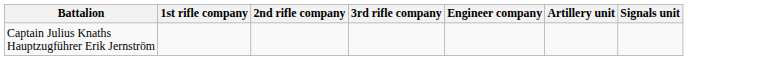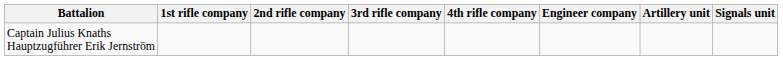 <table class="wikitable">
 <tr>
 <th>Battalion</th>
 <th>1st rifle company</th>
 <th>2nd rifle company</th>
 <th>3rd rifle company</th>
+<th>4th rifle company</th>
 <th>Engineer company</th>
 <th>Artillery unit</th>
 <th>Signals unit</th>
 </tr>
 <tr>
 <td>Captain Julius Knaths<br>Hauptzugführer Erik Jernström</td>
 <td></td>
 <td></td>
 <td></td>
 <td></td>
 <td></td>
 <td></td>
+<td></td>
 </tr>
 </table>
